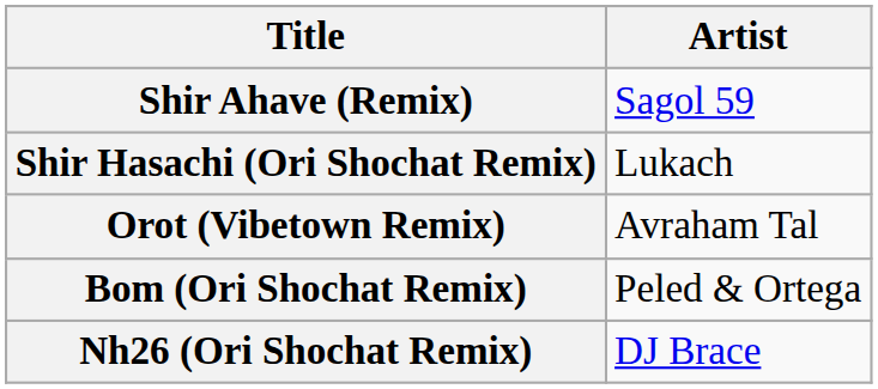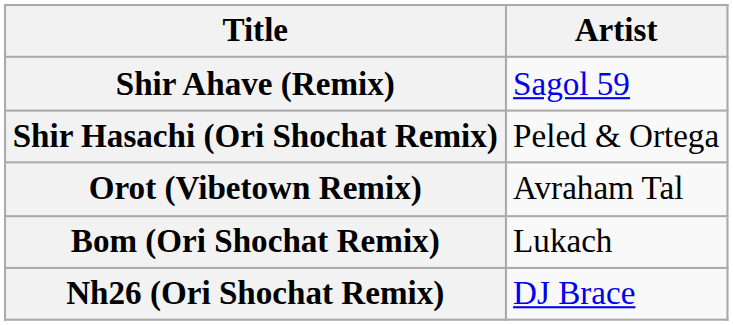 <table class="wikitable">
 <tr>
 <th>Title</th>
 <th>Artist</th>
 </tr>
 <tr>
 <th>Shir Ahave (Remix)</th>
 <td><a href='#'>Sagol 59</a></td>
 </tr>
 <tr>
 <th>Shir Hasachi (Ori Shochat Remix)</th>
-<td>Lukach</td>
+<td>Peled & Ortega</td>
 </tr>
 <tr>
 <th>Orot (Vibetown Remix)</th>
 <td>Avraham Tal</td>
 </tr>
 <tr>
 <th>Bom (Ori Shochat Remix)</th>
-<td>Peled & Ortega</td>
+<td>Lukach</td>
 </tr>
 <tr>
 <th>Nh26 (Ori Shochat Remix)</th>
 <td><a href='#'>DJ Brace</a></td>
 </tr>
 </table>
